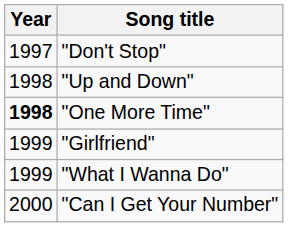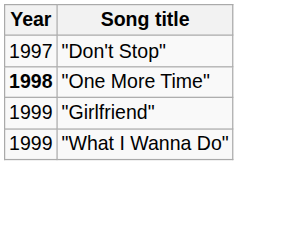 <table class="wikitable">
 <tr>
 <th>Year</th>
 <th>Song title</th>
 </tr>
 <tr>
 <td>1997</td>
 <td>"Don't Stop"</td>
-</tr>
-<tr>
-<td>1998</td>
-<td>"Up and Down"</td>
 </tr>
 <tr>
 <td><strong>1998</strong></td>
 <td>"One More Time"</td>
 </tr>
 <tr>
 <td>1999</td>
 <td>"Girlfriend"</td>
 </tr>
 <tr>
 <td>1999</td>
 <td>"What I Wanna Do"</td>
 </tr>
-<tr>
-<td>2000</td>
-<td>"Can I Get Your Number"</td>
-</tr>
 </table>
